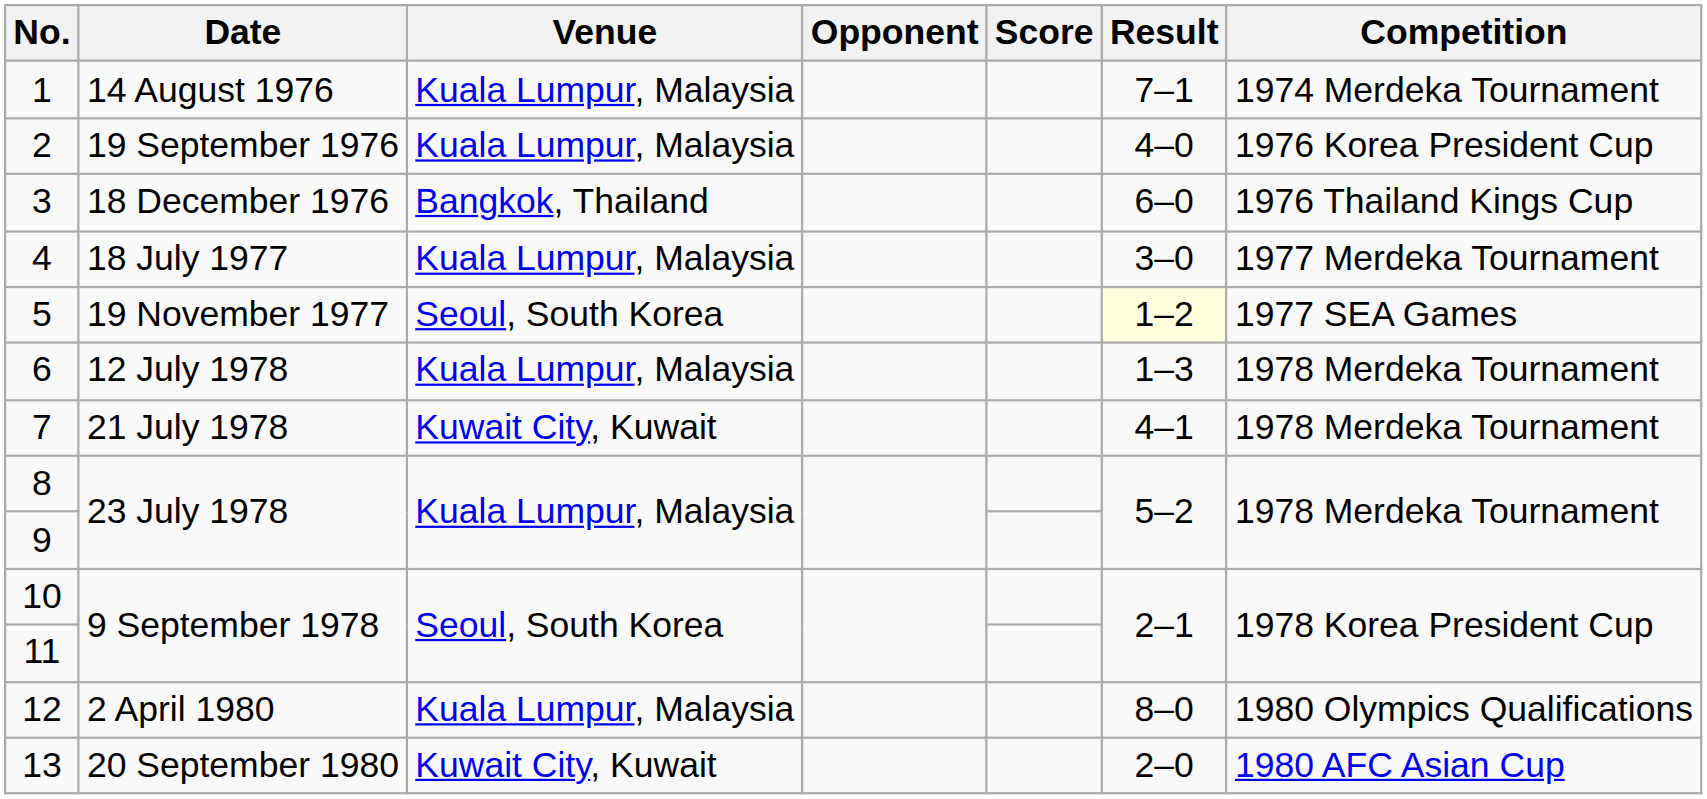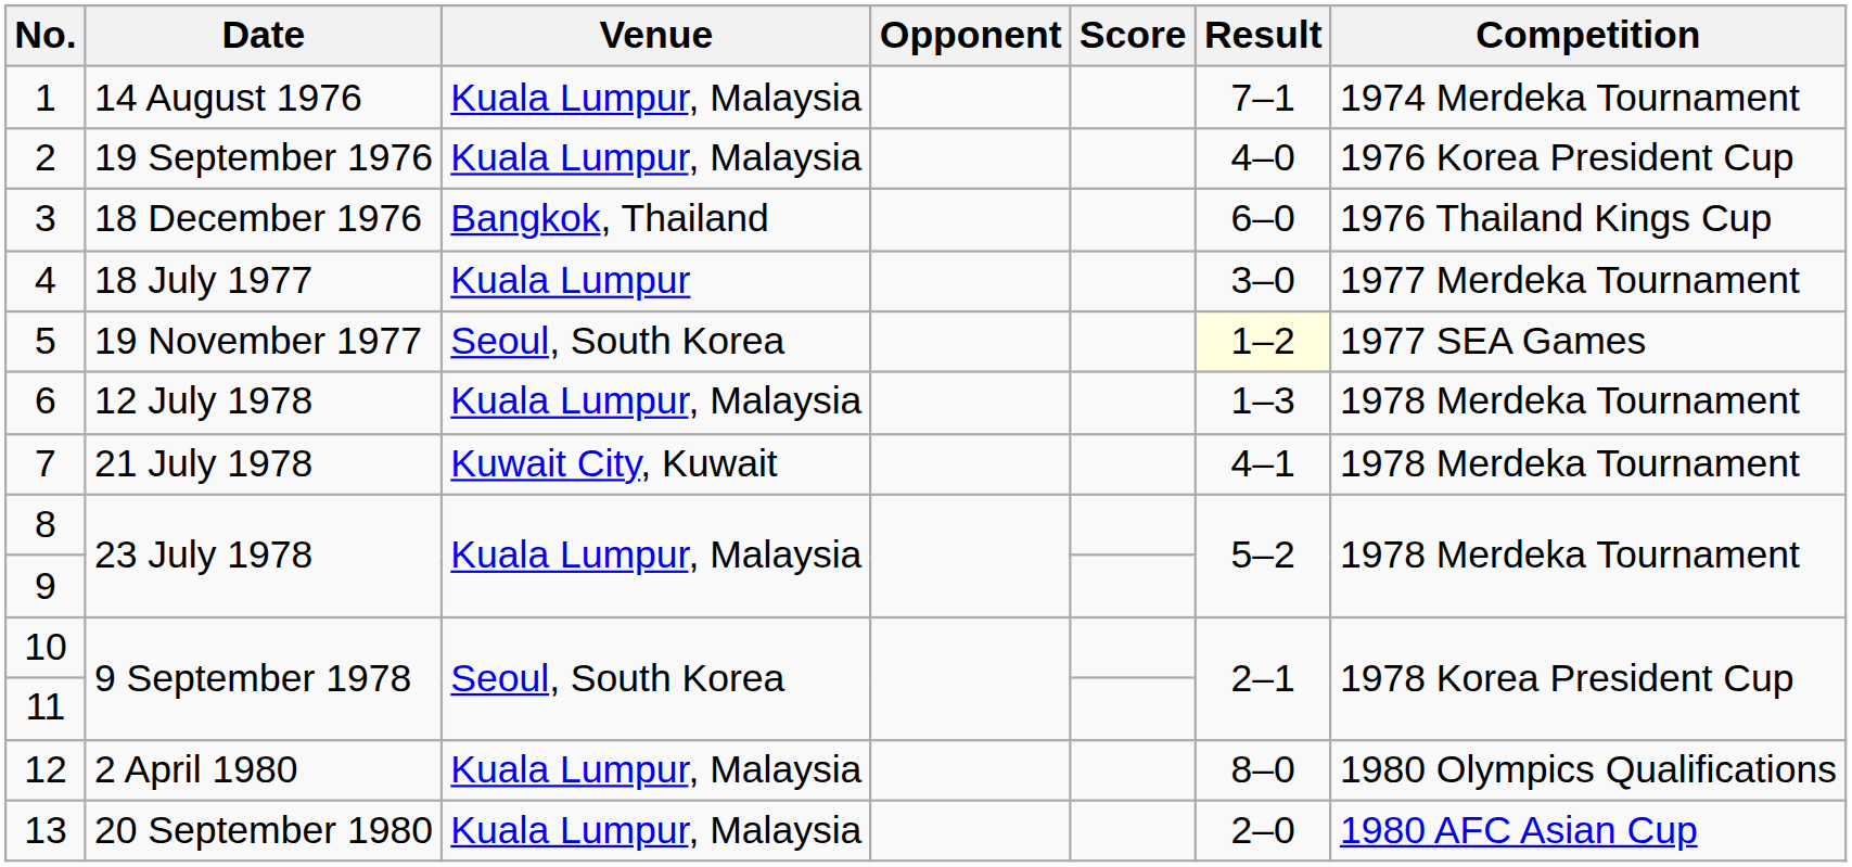 <table class="wikitable sortable">
 <tr>
 <th scope="col">No.</th>
 <th scope="col">Date</th>
 <th scope="col">Venue</th>
 <th scope="col">Opponent</th>
 <th scope="col">Score</th>
 <th scope="col">Result</th>
 <th scope="col">Competition</th>
 </tr>
 <tr>
 <td style="text-align:center">1</td>
 <td>14 August 1976</td>
 <td><a href='#'>Kuala Lumpur</a>, Malaysia</td>
 <td></td>
 <td></td>
 <td style="text-align:center">7–1</td>
 <td>1974 Merdeka Tournament</td>
 </tr>
 <tr>
 <td style="text-align:center">2</td>
 <td>19 September 1976</td>
 <td><a href='#'>Kuala Lumpur</a>, Malaysia</td>
 <td></td>
 <td></td>
 <td style="text-align:center">4–0</td>
 <td>1976 Korea President Cup</td>
 </tr>
 <tr>
 <td style="text-align:center">3</td>
 <td>18 December 1976</td>
 <td><a href='#'>Bangkok</a>, Thailand</td>
 <td></td>
 <td></td>
 <td style="text-align:center">6–0</td>
 <td>1976 Thailand Kings Cup</td>
 </tr>
 <tr>
 <td style="text-align:center">4</td>
 <td>18 July 1977</td>
-<td><a href='#'>Kuala Lumpur</a>, Malaysia</td>
+<td><a href='#'>Kuala Lumpur</a></td>
 <td></td>
 <td></td>
 <td style="text-align:center">3–0</td>
 <td>1977 Merdeka Tournament</td>
 </tr>
 <tr>
 <td style="text-align:center">5</td>
 <td>19 November 1977</td>
 <td><a href='#'>Seoul</a>, South Korea</td>
 <td></td>
 <td></td>
 <td style="background: lightyellow; text-align:center">1–2</td>
 <td>1977 SEA Games</td>
 </tr>
 <tr>
 <td style="text-align:center">6</td>
 <td>12 July 1978</td>
 <td><a href='#'>Kuala Lumpur</a>, Malaysia</td>
 <td></td>
 <td></td>
 <td style="text-align:center">1–3</td>
 <td>1978 Merdeka Tournament</td>
 </tr>
 <tr>
 <td style="text-align:center">7</td>
 <td>21 July 1978</td>
 <td><a href='#'>Kuwait City</a>, Kuwait</td>
 <td></td>
 <td></td>
 <td style="text-align:center">4–1</td>
 <td>1978 Merdeka Tournament</td>
 </tr>
 <tr>
 <td style="text-align:center">8</td>
 <td rowspan="2">23 July 1978</td>
 <td rowspan="2"><a href='#'>Kuala Lumpur</a>, Malaysia</td>
 <td rowspan="2"></td>
 <td></td>
 <td rowspan="2" style="text-align:center">5–2</td>
 <td rowspan="2">1978 Merdeka Tournament</td>
 </tr>
 <tr>
 <td style="text-align:center">9</td>
 <td></td>
 </tr>
 <tr>
 <td style="text-align:center">10</td>
 <td rowspan="2">9 September 1978</td>
 <td rowspan="2"><a href='#'>Seoul</a>, South Korea</td>
 <td rowspan="2"></td>
 <td></td>
 <td rowspan="2" style="text-align:center">2–1</td>
 <td rowspan="2">1978 Korea President Cup</td>
 </tr>
 <tr>
 <td style="text-align:center">11</td>
 <td></td>
 </tr>
 <tr>
 <td style="text-align:center">12</td>
 <td>2 April 1980</td>
 <td><a href='#'>Kuala Lumpur</a>, Malaysia</td>
 <td></td>
 <td></td>
 <td style="text-align:center">8–0</td>
 <td>1980 Olympics Qualifications</td>
 </tr>
 <tr>
 <td style="text-align:center">13</td>
 <td>20 September 1980</td>
-<td><a href='#'>Kuwait City</a>, Kuwait</td>
+<td><a href='#'>Kuala Lumpur</a>, Malaysia</td>
 <td></td>
 <td></td>
 <td style="text-align:center">2–0</td>
 <td><a href='#'>1980 AFC Asian Cup</a></td>
 </tr>
 </table>
